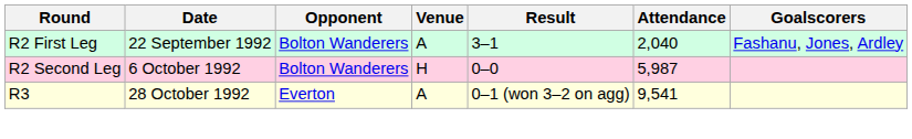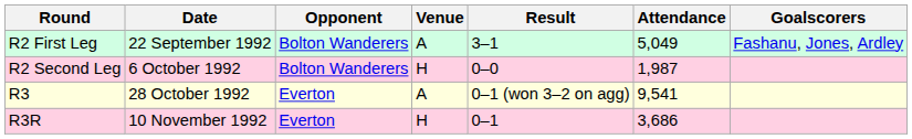 <table class="wikitable">
 <tr>
 <th>Round</th>
 <th>Date</th>
 <th>Opponent</th>
 <th>Venue</th>
 <th>Result</th>
 <th>Attendance</th>
 <th>Goalscorers</th>
 </tr>
 <tr style="background-color: #d0ffe3;">
 <td>R2 First Leg</td>
 <td>22 September 1992</td>
 <td><a href='#'>Bolton Wanderers</a></td>
 <td>A</td>
 <td>3–1</td>
-<td>2,040</td>
+<td>5,049</td>
 <td><a href='#'>Fashanu</a>, <a href='#'>Jones</a>, <a href='#'>Ardley</a></td>
 </tr>
 <tr style="background-color: #ffd0e3;">
 <td>R2 Second Leg</td>
 <td>6 October 1992</td>
 <td><a href='#'>Bolton Wanderers</a></td>
 <td>H</td>
 <td>0–0</td>
-<td>5,987</td>
+<td>1,987</td>
 <td></td>
 </tr>
 <tr style="background-color: #ffffdd;">
 <td>R3</td>
 <td>28 October 1992</td>
 <td><a href='#'>Everton</a></td>
 <td>A</td>
 <td>0–1 (won 3–2 on agg)</td>
 <td>9,541</td>
 <td></td>
 </tr>
+<tr style="background-color: #ffd0e3;">
+<td>R3R</td>
+<td>10 November 1992</td>
+<td><a href='#'>Everton</a></td>
+<td>H</td>
+<td>0–1</td>
+<td>3,686</td>
+<td></td>
+</tr>
 </table>
